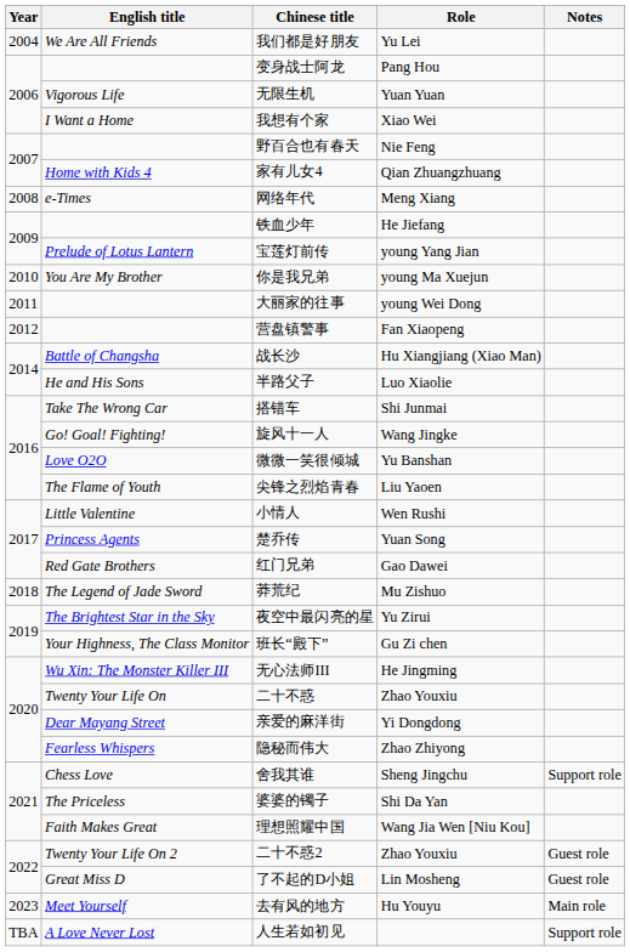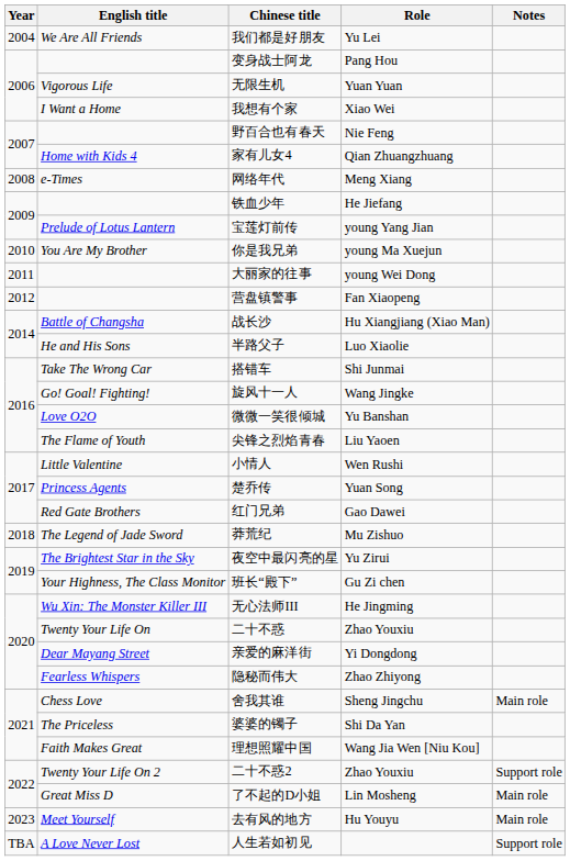 <table class="wikitable sortable">
 <tr>
 <th>Year</th>
 <th>English title</th>
 <th>Chinese title</th>
 <th>Role</th>
 <th class="unsortable">Notes</th>
 </tr>
 <tr>
 <td>2004</td>
 <td><em>We Are All Friends</em></td>
 <td>我们都是好朋友</td>
 <td>Yu Lei</td>
 <td></td>
 </tr>
 <tr>
 <td rowspan=3>2006</td>
 <td></td>
 <td>变身战士阿龙</td>
 <td>Pang Hou</td>
 <td></td>
 </tr>
 <tr>
 <td><em>Vigorous Life</em></td>
 <td>无限生机</td>
 <td>Yuan Yuan</td>
 <td></td>
 </tr>
 <tr>
 <td><em>I Want a Home</em></td>
 <td>我想有个家</td>
 <td>Xiao Wei</td>
 <td></td>
 </tr>
 <tr>
 <td rowspan=2>2007</td>
 <td></td>
 <td>野百合也有春天</td>
 <td>Nie Feng</td>
 <td></td>
 </tr>
 <tr>
 <td><em><a href='#'>Home with Kids 4</a></em></td>
 <td>家有儿女4</td>
 <td>Qian Zhuangzhuang</td>
 <td></td>
 </tr>
 <tr>
 <td>2008</td>
 <td><em>e-Times</em></td>
 <td>网络年代</td>
 <td>Meng Xiang</td>
 <td></td>
 </tr>
 <tr>
 <td rowspan=2>2009</td>
 <td></td>
 <td>铁血少年</td>
 <td>He Jiefang</td>
 <td></td>
 </tr>
 <tr>
 <td><em><a href='#'>Prelude of Lotus Lantern</a></em></td>
 <td>宝莲灯前传</td>
 <td>young Yang Jian</td>
 <td></td>
 </tr>
 <tr>
 <td>2010</td>
 <td><em>You Are My Brother </em></td>
 <td>你是我兄弟</td>
 <td>young Ma Xuejun</td>
 <td></td>
 </tr>
 <tr>
 <td>2011</td>
 <td></td>
 <td>大丽家的往事</td>
 <td>young Wei Dong</td>
 <td></td>
 </tr>
 <tr>
 <td>2012</td>
 <td></td>
 <td>营盘镇警事</td>
 <td>Fan Xiaopeng</td>
 <td></td>
 </tr>
 <tr>
 <td rowspan=2>2014</td>
 <td><em><a href='#'>Battle of Changsha</a></em></td>
 <td>战长沙</td>
 <td>Hu Xiangjiang (Xiao Man)</td>
 <td></td>
 </tr>
 <tr>
 <td><em>He and His Sons </em></td>
 <td>半路父子</td>
 <td>Luo Xiaolie</td>
 <td></td>
 </tr>
 <tr>
 <td rowspan=4>2016</td>
 <td><em>Take The Wrong Car</em></td>
 <td>搭错车</td>
 <td>Shi Junmai</td>
 <td></td>
 </tr>
 <tr>
 <td><em>Go! Goal! Fighting!</em></td>
 <td>旋风十一人</td>
 <td>Wang Jingke</td>
 <td></td>
 </tr>
 <tr>
 <td><em><a href='#'>Love O2O</a></em></td>
 <td>微微一笑很倾城</td>
 <td>Yu Banshan</td>
 <td></td>
 </tr>
 <tr>
 <td><em>The Flame of Youth </em></td>
 <td>尖锋之烈焰青春</td>
 <td>Liu Yaoen</td>
 <td></td>
 </tr>
 <tr>
 <td rowspan=3>2017</td>
 <td><em>Little Valentine</em></td>
 <td>小情人</td>
 <td>Wen Rushi</td>
 <td></td>
 </tr>
 <tr>
 <td><em><a href='#'>Princess Agents</a></em></td>
 <td>楚乔传</td>
 <td>Yuan Song</td>
 <td></td>
 </tr>
 <tr>
 <td><em>Red Gate Brothers </em></td>
 <td>红门兄弟</td>
 <td>Gao Dawei</td>
 <td></td>
 </tr>
 <tr>
 <td rowspan=1>2018</td>
 <td><em>The Legend of Jade Sword </em></td>
 <td>莽荒纪</td>
 <td>Mu Zishuo</td>
 <td></td>
 </tr>
 <tr>
 <td rowspan=2>2019</td>
 <td><em><a href='#'>The Brightest Star in the Sky</a></em></td>
 <td>夜空中最闪亮的星</td>
 <td>Yu Zirui</td>
 <td></td>
 </tr>
 <tr>
 <td><em>Your Highness, The Class Monitor </em></td>
 <td>班长“殿下”</td>
 <td>Gu Zi chen</td>
 <td></td>
 </tr>
 <tr>
 <td rowspan=4>2020</td>
 <td><em><a href='#'>Wu Xin: The Monster Killer III</a></em></td>
 <td>无心法师III</td>
 <td>He Jingming</td>
 <td></td>
 </tr>
 <tr>
 <td><em>Twenty Your Life On</em></td>
 <td>二十不惑</td>
 <td>Zhao Youxiu</td>
 <td></td>
 </tr>
 <tr>
 <td><em><a href='#'>Dear Mayang Street</a></em></td>
 <td>亲爱的麻洋街</td>
 <td>Yi Dongdong</td>
 <td></td>
 </tr>
 <tr>
 <td><em><a href='#'>Fearless Whispers</a></em></td>
 <td>隐秘而伟大</td>
 <td>Zhao Zhiyong</td>
 <td></td>
 </tr>
 <tr>
 <td rowspan=3>2021</td>
 <td><em>Chess Love</em></td>
 <td>舍我其谁</td>
 <td>Sheng Jingchu</td>
-<td>Support role</td>
+<td>Main role</td>
 </tr>
 <tr>
 <td><em>The Priceless</em></td>
 <td>婆婆的镯子</td>
 <td>Shi Da Yan</td>
 <td></td>
 </tr>
 <tr>
 <td><em>Faith Makes Great</em></td>
 <td>理想照耀中国</td>
 <td>Wang Jia Wen [Niu Kou]</td>
 <td></td>
 </tr>
 <tr>
 <td rowspan="2">2022</td>
 <td><em>Twenty Your Life On 2</em></td>
 <td>二十不惑2</td>
 <td>Zhao Youxiu</td>
-<td>Guest role</td>
+<td>Support role</td>
 </tr>
 <tr>
 <td><em>Great Miss D</em></td>
 <td>了不起的D小姐</td>
 <td>Lin Mosheng</td>
-<td>Guest role</td>
+<td>Main role</td>
 </tr>
 <tr>
 <td>2023</td>
 <td><em><a href='#'>Meet Yourself</a></em></td>
 <td>去有风的地方</td>
 <td>Hu Youyu</td>
 <td>Main role</td>
 </tr>
 <tr>
 <td rowspan="1">TBA</td>
 <td><em><a href='#'>A Love Never Lost</a></em></td>
 <td>人生若如初见</td>
 <td></td>
 <td>Support role</td>
 </tr>
 </table>
